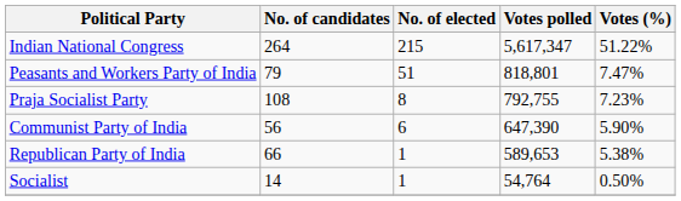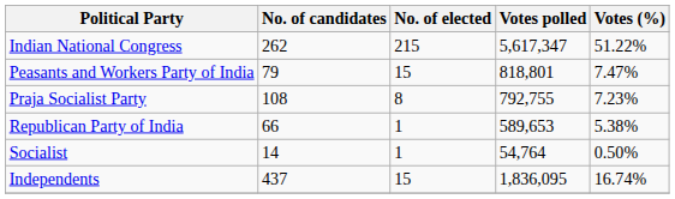 <table class="wikitable">
 <tr>
 <th>Political Party</th>
 <th>No. of candidates</th>
 <th>No. of elected</th>
 <th>Votes polled</th>
 <th>Votes (%)</th>
 </tr>
 <tr>
 <td><a href='#'>Indian National Congress</a></td>
-<td>264</td>
+<td>262</td>
 <td>215</td>
 <td>5,617,347</td>
 <td>51.22%</td>
 </tr>
 <tr>
 <td><a href='#'>Peasants and Workers Party of India</a></td>
 <td>79</td>
-<td>51</td>
+<td>15</td>
 <td>818,801</td>
 <td>7.47%</td>
 </tr>
 <tr>
 <td><a href='#'>Praja Socialist Party</a></td>
 <td>108</td>
 <td>8</td>
 <td>792,755</td>
 <td>7.23%</td>
-</tr>
-<tr>
-<td><a href='#'>Communist Party of India</a></td>
-<td>56</td>
-<td>6</td>
-<td>647,390</td>
-<td>5.90%</td>
 </tr>
 <tr>
 <td><a href='#'>Republican Party of India</a></td>
 <td>66</td>
 <td>1</td>
 <td>589,653</td>
 <td>5.38%</td>
 </tr>
 <tr>
 <td><a href='#'>Socialist</a></td>
 <td>14</td>
 <td>1</td>
 <td>54,764</td>
 <td>0.50%</td>
 </tr>
 <tr>
+<td><a href='#'>Independents</a></td>
+<td>437</td>
+<td>15</td>
+<td>1,836,095</td>
+<td>16.74%</td>
+</tr>
+<tr>
 </tr>
 </table>
